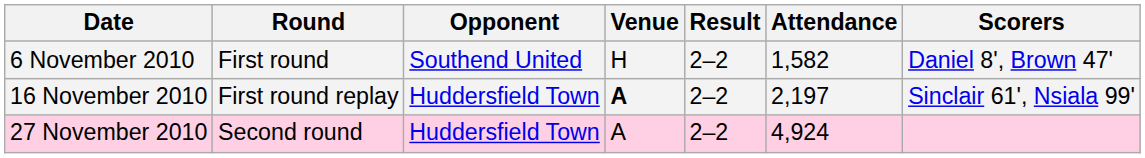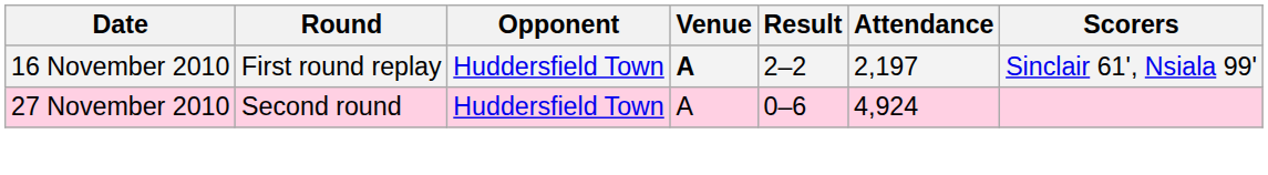 <table class="wikitable">
 <tr>
 <th>Date</th>
 <th>Round</th>
 <th>Opponent</th>
 <th>Venue</th>
 <th>Result</th>
 <th>Attendance</th>
 <th>Scorers</th>
-</tr>
-<tr style="background-color: #f3f3f3;">
-<td>6 November 2010</td>
-<td>First round</td>
-<td><a href='#'>Southend United</a></td>
-<td>H</td>
-<td>2–2</td>
-<td>1,582</td>
-<td><a href='#'>Daniel</a> 8', <a href='#'>Brown</a> 47'</td>
 </tr>
 <tr style="background-color: #f3f3f3;">
 <td>16 November 2010</td>
 <td>First round replay</td>
 <td><a href='#'>Huddersfield Town</a></td>
 <td><strong>A</strong></td>
 <td>2–2 </td>
 <td>2,197</td>
 <td><a href='#'>Sinclair</a> 61', <a href='#'>Nsiala</a> 99'</td>
 </tr>
 <tr style="background-color: #ffd0e3;">
 <td>27 November 2010</td>
 <td>Second round</td>
 <td><a href='#'>Huddersfield Town</a></td>
 <td>A</td>
-<td>2–2 </td>
+<td>0–6</td>
 <td>4,924</td>
 <td></td>
 </tr>
 </table>
